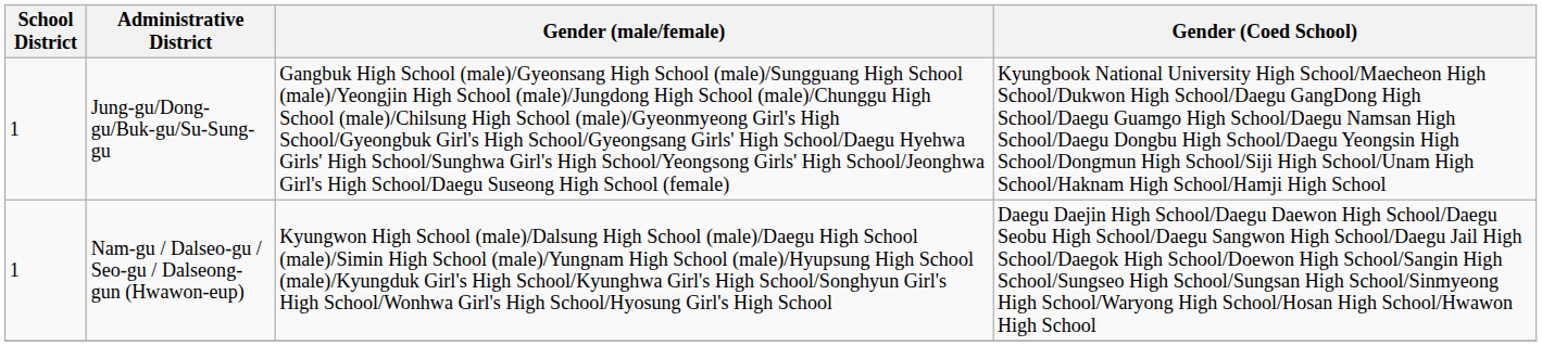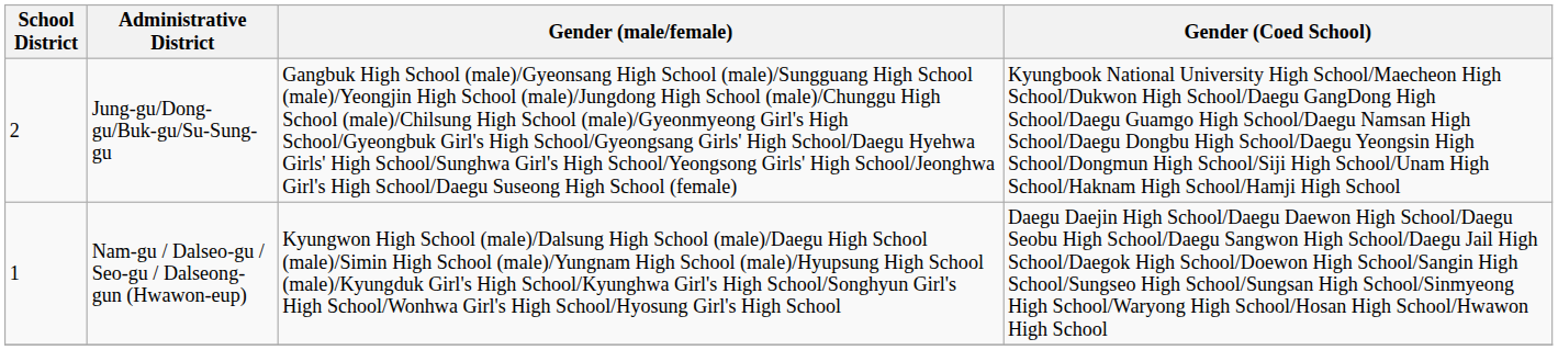 <table class="wikitable">
 <tr>
 <th>School District</th>
 <th>Administrative District</th>
 <th>Gender (male/female)</th>
 <th>Gender (Coed School)</th>
 </tr>
 <tr>
-<td>1</td>
+<td>2</td>
 <td>Jung-gu/Dong-gu/Buk-gu/Su-Sung-gu</td>
 <td>Gangbuk High School (male)/Gyeonsang High School (male)/Sungguang High School (male)/Yeongjin High School (male)/Jungdong High School (male)/Chunggu High School (male)/Chilsung High School (male)/Gyeonmyeong Girl's High School/Gyeongbuk Girl's High School/Gyeongsang Girls' High School/Daegu Hyehwa Girls' High School/Sunghwa Girl's High School/Yeongsong Girls' High School/Jeonghwa Girl's High School/Daegu Suseong High School (female)</td>
 <td>Kyungbook National University High School/Maecheon High School/Dukwon High School/Daegu GangDong High School/Daegu Guamgo High School/Daegu Namsan High School/Daegu Dongbu High School/Daegu Yeongsin High School/Dongmun High School/Siji High School/Unam High School/Haknam High School/Hamji High School</td>
 </tr>
 <tr>
 <td>1</td>
 <td>Nam-gu / Dalseo-gu / Seo-gu / Dalseong-gun (Hwawon-eup)</td>
 <td>Kyungwon High School (male)/Dalsung High School (male)/Daegu High School (male)/Simin High School (male)/Yungnam High School (male)/Hyupsung High School (male)/Kyungduk Girl's High School/Kyunghwa Girl's High School/Songhyun Girl's High School/Wonhwa Girl's High School/Hyosung Girl's High School</td>
 <td>Daegu Daejin High School/Daegu Daewon High School/Daegu Seobu High School/Daegu Sangwon High School/Daegu Jail High School/Daegok High School/Doewon High School/Sangin High School/Sungseo High School/Sungsan High School/Sinmyeong High School/Waryong High School/Hosan High School/Hwawon High School</td>
 </tr>
 <tr align="center">
 </tr>
 </table>
